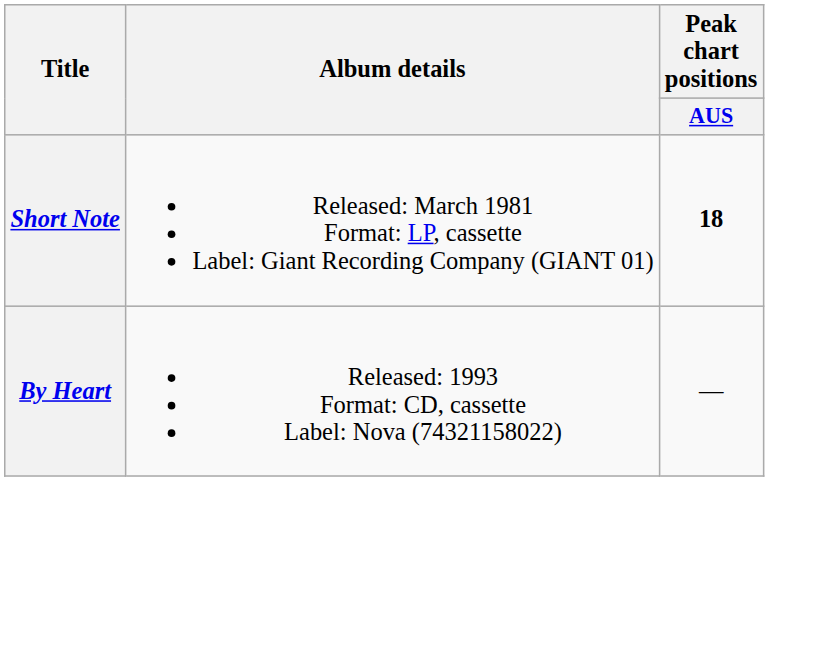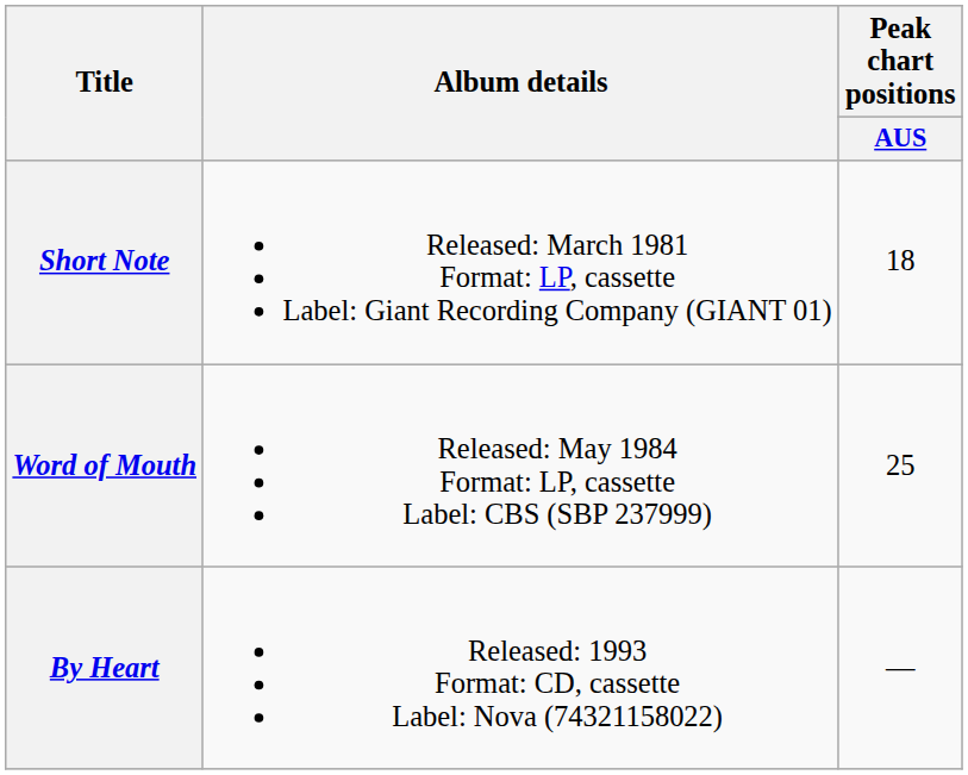 <table class="wikitable plainrowheaders" style="text-align:center">
 <tr>
 <th scope="col" rowspan="2">Title</th>
 <th scope="col" rowspan="2">Album details</th>
 <th scope="col" colspan="1">Peak chart positions</th>
 </tr>
 <tr>
 <th scope="col" style="width:3em; font-size:90%"><a href='#'>AUS</a><br></th>
 </tr>
 <tr>
 <th scope="row"><em><a href='#'>Short Note</a></em></th>
 <td><br><ul><li>Released: March 1981</li><li>Format: <a href='#'>LP</a>, cassette</li><li>Label: Giant Recording Company (GIANT 01)</li></ul></td>
-<td><strong>18</strong></td>
+<td>18</td>
+</tr>
+<tr>
+<th scope="row"><em><a href='#'>Word of Mouth</a></em></th>
+<td><br><ul><li>Released: May 1984</li><li>Format: LP, cassette</li><li>Label: CBS (SBP 237999)</li></ul></td>
+<td>25</td>
 </tr>
 <tr>
 <th scope="row"><em><a href='#'>By Heart</a></em></th>
 <td><br><ul><li>Released: 1993</li><li>Format: CD, cassette</li><li>Label: Nova (74321158022)</li></ul></td>
 <td>—</td>
 </tr>
 </table>
